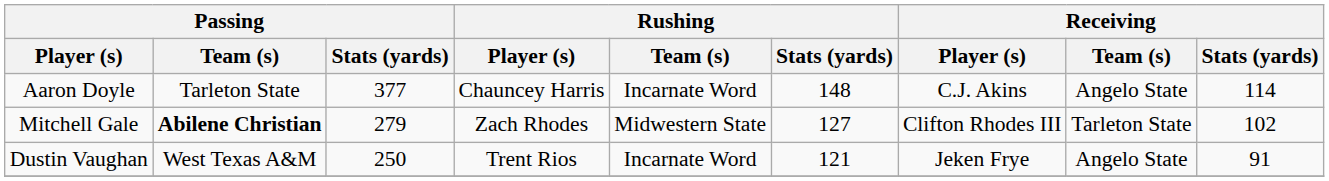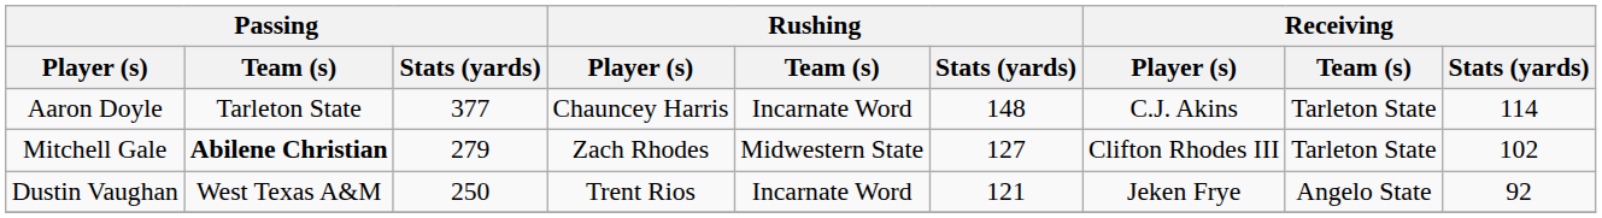 <table class="wikitable sortable" style="text-align: center;">
 <tr>
 <th colspan="3">Passing</th>
 <th colspan="3">Rushing</th>
 <th colspan="3">Receiving</th>
 </tr>
 <tr>
 <th>Player (s)</th>
 <th>Team (s)</th>
 <th>Stats (yards)</th>
 <th>Player (s)</th>
 <th>Team (s)</th>
 <th>Stats (yards)</th>
 <th>Player (s)</th>
 <th>Team (s)</th>
 <th>Stats (yards)</th>
 </tr>
 <tr>
 <td>Aaron Doyle</td>
 <td style=>Tarleton State</td>
 <td>377</td>
 <td>Chauncey Harris</td>
 <td style=>Incarnate Word</td>
 <td>148</td>
 <td>C.J. Akins</td>
-<td style=>Angelo State</td>
+<td style=>Tarleton State</td>
 <td>114</td>
 </tr>
 <tr>
 <td>Mitchell Gale</td>
 <td style=><strong>Abilene Christian</strong></td>
 <td>279</td>
 <td>Zach Rhodes</td>
 <td style=>Midwestern State</td>
 <td>127</td>
 <td>Clifton Rhodes III</td>
 <td style=>Tarleton State</td>
 <td>102</td>
 </tr>
 <tr>
 <td>Dustin Vaughan</td>
 <td style=>West Texas A&M</td>
 <td>250</td>
 <td>Trent Rios</td>
 <td style=>Incarnate Word</td>
 <td>121</td>
 <td>Jeken Frye</td>
 <td style=>Angelo State</td>
-<td>91</td>
+<td>92</td>
 </tr>
 <tr>
 </tr>
 </table>
